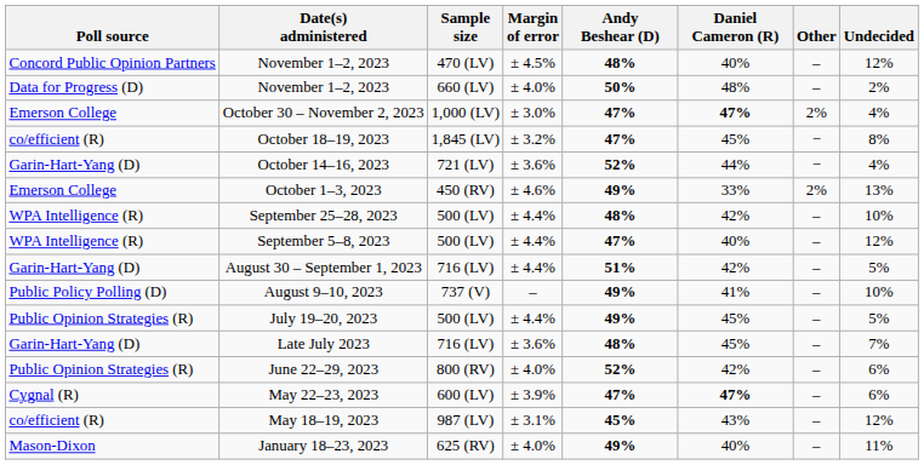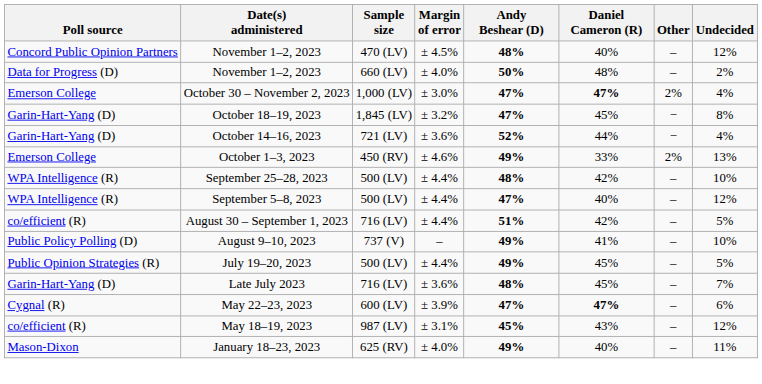 <table class="wikitable" style="font-size:90%;text-align:center;">
 <tr style="vertical-align:bottom">
 <th>Poll source</th>
 <th>Date(s)<br>administered</th>
 <th>Sample<br>size</th>
 <th>Margin<br>of error</th>
 <th style="width:100px;">Andy<br>Beshear (D)</th>
 <th style="width:100px;">Daniel<br>Cameron (R)</th>
 <th>Other</th>
 <th>Undecided</th>
 </tr>
 <tr>
 <td style="text-align:left;"><a href='#'>Concord Public Opinion Partners</a></td>
 <td>November 1–2, 2023</td>
 <td>470 (LV)</td>
 <td>± 4.5%</td>
 <td><strong>48%</strong></td>
 <td>40%</td>
 <td>–</td>
 <td>12%</td>
 </tr>
 <tr>
 <td style="text-align:left;"><a href='#'>Data for Progress</a> (D)</td>
 <td>November 1–2, 2023</td>
 <td>660 (LV)</td>
 <td>± 4.0%</td>
 <td><strong>50%</strong></td>
 <td>48%</td>
 <td>–</td>
 <td>2%</td>
 </tr>
 <tr>
 <td style="text-align:left;"><a href='#'>Emerson College</a></td>
 <td>October 30 – November 2, 2023</td>
 <td>1,000 (LV)</td>
 <td>± 3.0%</td>
 <td><strong>47%</strong></td>
 <td><strong>47%</strong></td>
 <td>2%</td>
 <td>4%</td>
 </tr>
 <tr>
-<td style="text-align:left;"><a href='#'>co/efficient</a> (R)</td>
+<td style="text-align:left;"><a href='#'>Garin-Hart-Yang</a> (D)</td>
 <td>October 18–19, 2023</td>
 <td>1,845 (LV)</td>
 <td>± 3.2%</td>
 <td><strong>47%</strong></td>
 <td>45%</td>
 <td>−</td>
 <td>8%</td>
 </tr>
 <tr>
 <td style="text-align:left;"><a href='#'>Garin-Hart-Yang</a> (D)</td>
 <td>October 14–16, 2023</td>
 <td>721 (LV)</td>
 <td>± 3.6%</td>
 <td><strong>52%</strong></td>
 <td>44%</td>
 <td>−</td>
 <td>4%</td>
 </tr>
 <tr>
 <td style="text-align:left;"><a href='#'>Emerson College</a></td>
 <td>October 1–3, 2023</td>
 <td>450 (RV)</td>
 <td>± 4.6%</td>
 <td><strong>49%</strong></td>
 <td>33%</td>
 <td>2%</td>
 <td>13%</td>
 </tr>
 <tr>
 <td style="text-align:left;"><a href='#'>WPA Intelligence</a> (R)</td>
 <td>September 25–28, 2023</td>
 <td>500 (LV)</td>
 <td>± 4.4%</td>
 <td><strong>48%</strong></td>
 <td>42%</td>
 <td>–</td>
 <td>10%</td>
 </tr>
 <tr>
 <td style="text-align:left;"><a href='#'>WPA Intelligence</a> (R)</td>
 <td>September 5–8, 2023</td>
 <td>500 (LV)</td>
 <td>± 4.4%</td>
 <td><strong>47%</strong></td>
 <td>40%</td>
 <td>–</td>
 <td>12%</td>
 </tr>
 <tr>
-<td style="text-align:left;"><a href='#'>Garin-Hart-Yang</a> (D)</td>
+<td style="text-align:left;"><a href='#'>co/efficient</a> (R)</td>
 <td>August 30 – September 1, 2023</td>
 <td>716 (LV)</td>
 <td>± 4.4%</td>
 <td><strong>51%</strong></td>
 <td>42%</td>
 <td>–</td>
 <td>5%</td>
 </tr>
 <tr>
 <td style="text-align:left;"><a href='#'>Public Policy Polling</a> (D)</td>
 <td>August 9–10, 2023</td>
 <td>737 (V)</td>
 <td>–</td>
 <td><strong>49%</strong></td>
 <td>41%</td>
 <td>–</td>
 <td>10%</td>
 </tr>
 <tr>
 <td style="text-align:left;"><a href='#'>Public Opinion Strategies</a> (R)</td>
 <td>July 19–20, 2023</td>
 <td>500 (LV)</td>
 <td>± 4.4%</td>
 <td><strong>49%</strong></td>
 <td>45%</td>
 <td>–</td>
 <td>5%</td>
 </tr>
 <tr>
 <td style="text-align:left;"><a href='#'>Garin-Hart-Yang</a> (D)</td>
 <td>Late July 2023</td>
 <td>716 (LV)</td>
 <td>± 3.6%</td>
 <td><strong>48%</strong></td>
 <td>45%</td>
 <td>–</td>
 <td>7%</td>
 </tr>
 <tr>
-<td style="text-align:left;"><a href='#'>Public Opinion Strategies</a> (R)</td>
-<td>June 22–29, 2023</td>
-<td>800 (RV)</td>
-<td>± 4.0%</td>
-<td><strong>52%</strong></td>
-<td>42%</td>
-<td>–</td>
-<td>6%</td>
-</tr>
-<tr>
 <td style="text-align:left;"><a href='#'>Cygnal</a> (R)</td>
 <td>May 22–23, 2023</td>
 <td>600 (LV)</td>
 <td>± 3.9%</td>
 <td><strong>47%</strong></td>
 <td><strong>47%</strong></td>
 <td>–</td>
 <td>6%</td>
 </tr>
 <tr>
 <td style="text-align:left;"><a href='#'>co/efficient</a> (R)</td>
 <td>May 18–19, 2023</td>
 <td>987 (LV)</td>
 <td>± 3.1%</td>
 <td><strong>45%</strong></td>
 <td>43%</td>
 <td>–</td>
 <td>12%</td>
 </tr>
 <tr>
 <td style="text-align:left;"><a href='#'>Mason-Dixon</a></td>
 <td>January 18–23, 2023</td>
 <td>625 (RV)</td>
 <td>± 4.0%</td>
 <td><strong>49%</strong></td>
 <td>40%</td>
 <td>–</td>
 <td>11%</td>
 </tr>
 </table>
